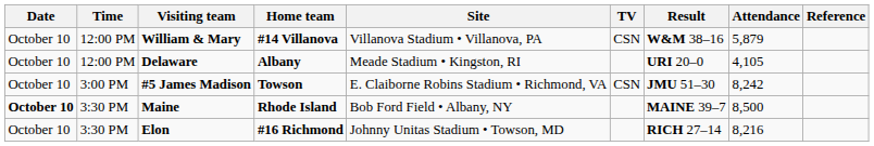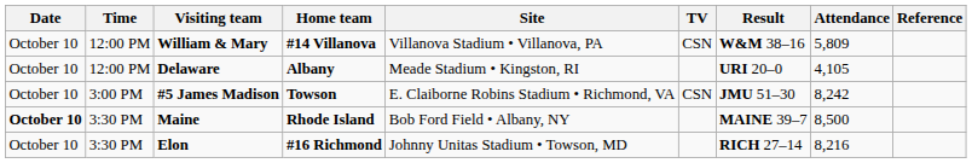 <table class="wikitable" style="font-size:95%;">
 <tr>
 <th>Date</th>
 <th>Time</th>
 <th>Visiting team</th>
 <th>Home team</th>
 <th>Site</th>
 <th>TV</th>
 <th>Result</th>
 <th>Attendance</th>
 <th class="unsortable">Reference</th>
 </tr>
 <tr bgcolor=>
 <td>October 10</td>
 <td>12:00 PM</td>
 <td><strong>William & Mary</strong></td>
 <td><strong>#14 Villanova</strong></td>
 <td>Villanova Stadium • Villanova, PA</td>
 <td>CSN</td>
 <td><strong>W&M</strong> 38–16</td>
-<td>5,879</td>
+<td>5,809</td>
 <td></td>
 </tr>
 <tr bgcolor=>
 <td>October 10</td>
 <td>12:00 PM</td>
 <td><strong>Delaware</strong></td>
 <td><strong>Albany</strong></td>
 <td>Meade Stadium • Kingston, RI</td>
 <td></td>
 <td><strong>URI</strong> 20–0</td>
 <td>4,105</td>
 <td></td>
 </tr>
 <tr bgcolor=>
 <td>October 10</td>
 <td>3:00 PM</td>
 <td><strong>#5 James Madison</strong></td>
 <td><strong>Towson</strong></td>
 <td>E. Claiborne Robins Stadium • Richmond, VA</td>
 <td>CSN</td>
 <td><strong>JMU</strong> 51–30</td>
 <td>8,242</td>
 <td></td>
 </tr>
 <tr bgcolor=>
 <td><strong>October 10</strong></td>
 <td>3:30 PM</td>
 <td><strong>Maine</strong></td>
 <td><strong>Rhode Island</strong></td>
 <td>Bob Ford Field • Albany, NY</td>
 <td></td>
 <td><strong>MAINE</strong> 39–7</td>
 <td>8,500</td>
 <td></td>
 </tr>
 <tr bgcolor=>
 <td>October 10</td>
 <td>3:30 PM</td>
 <td><strong>Elon</strong></td>
 <td><strong>#16 Richmond</strong></td>
 <td>Johnny Unitas Stadium • Towson, MD</td>
 <td></td>
 <td><strong>RICH</strong> 27–14</td>
 <td>8,216</td>
 <td></td>
 </tr>
 </table>
